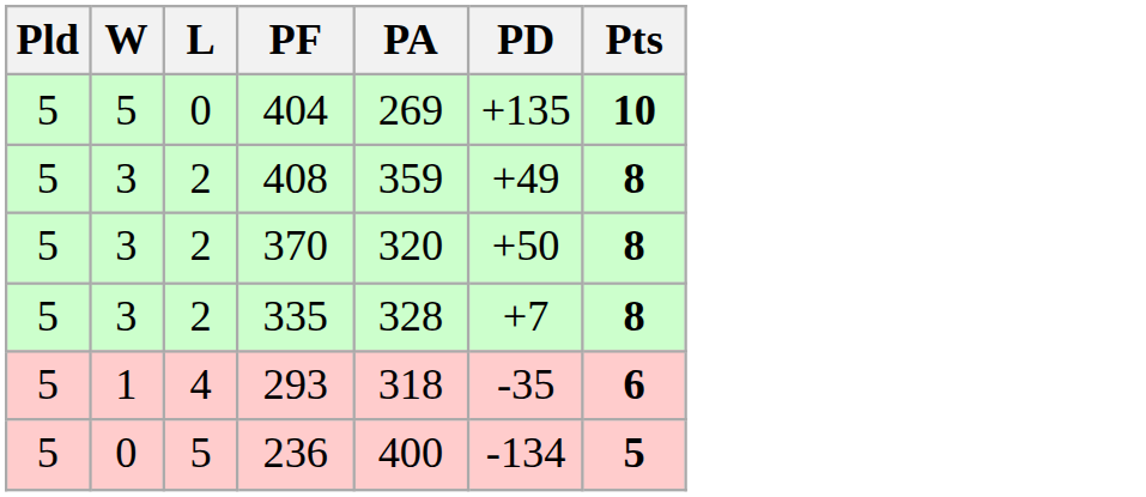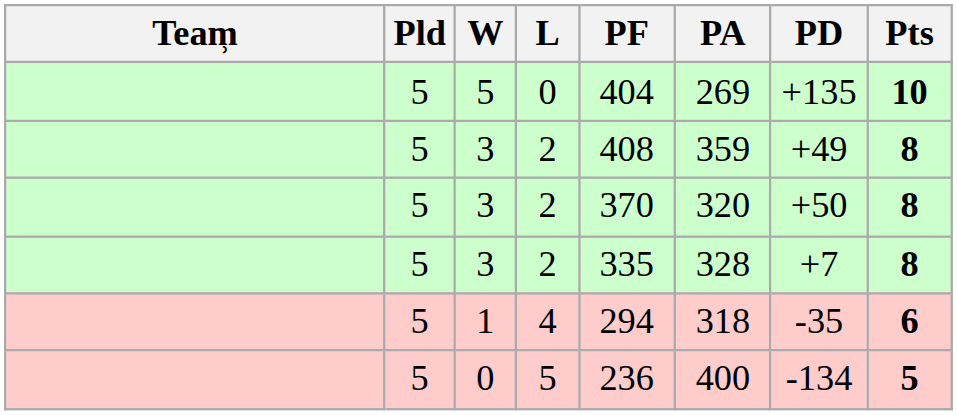 <table class=wikitable style="text-align:center">
 <tr>
+<th width=160>Team̹̹</th>
 <th width=20>Pld</th>
 <th width=20>W</th>
 <th width=20>L</th>
 <th width=35>PF</th>
 <th width=35>PA</th>
 <th width=35>PD</th>
 <th width=30>Pts</th>
 </tr>
 <tr style="background:#cfc;">
+<td align=left></td>
 <td>5</td>
 <td>5</td>
 <td>0</td>
 <td>404</td>
 <td>269</td>
 <td>+135</td>
 <td><strong>10</strong></td>
 </tr>
 <tr style="background:#cfc;">
+<td align=left></td>
 <td>5</td>
 <td>3</td>
 <td>2</td>
 <td>408</td>
 <td>359</td>
 <td>+49</td>
 <td><strong>8</strong></td>
 </tr>
 <tr style="background:#cfc;">
+<td align=left></td>
 <td>5</td>
 <td>3</td>
 <td>2</td>
 <td>370</td>
 <td>320</td>
 <td>+50</td>
 <td><strong>8</strong></td>
 </tr>
 <tr style="background:#cfc;">
+<td align=left></td>
 <td>5</td>
 <td>3</td>
 <td>2</td>
 <td>335</td>
 <td>328</td>
 <td>+7</td>
 <td><strong>8</strong></td>
 </tr>
 <tr style="background:#fcc;">
+<td align=left></td>
 <td>5</td>
 <td>1</td>
 <td>4</td>
-<td>293</td>
+<td>294</td>
 <td>318</td>
 <td>-35</td>
 <td><strong>6</strong></td>
 </tr>
 <tr style="background:#fcc;">
+<td align=left></td>
 <td>5</td>
 <td>0</td>
 <td>5</td>
 <td>236</td>
 <td>400</td>
 <td>-134</td>
 <td><strong>5</strong></td>
 </tr>
 </table>
